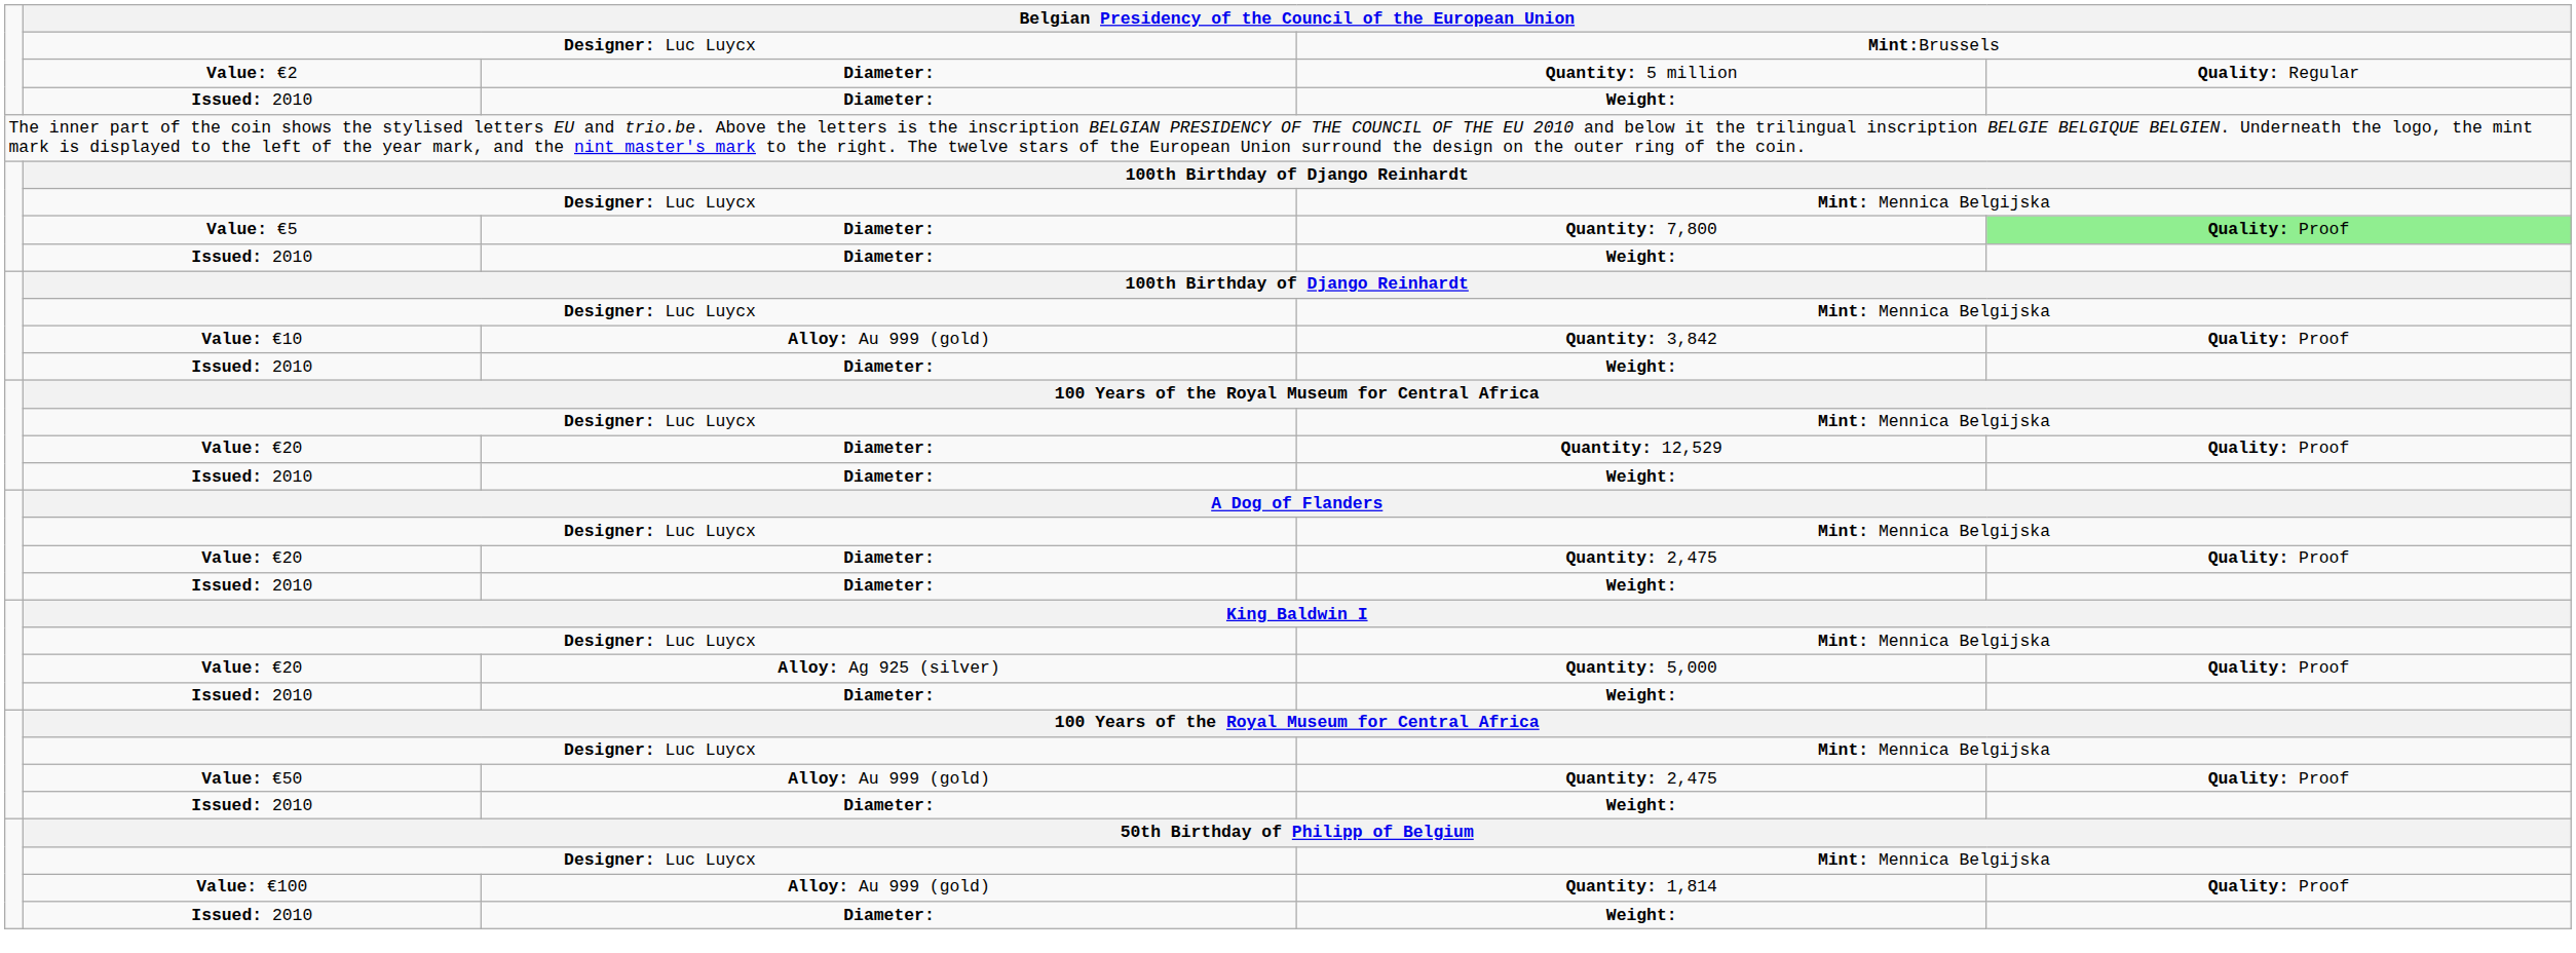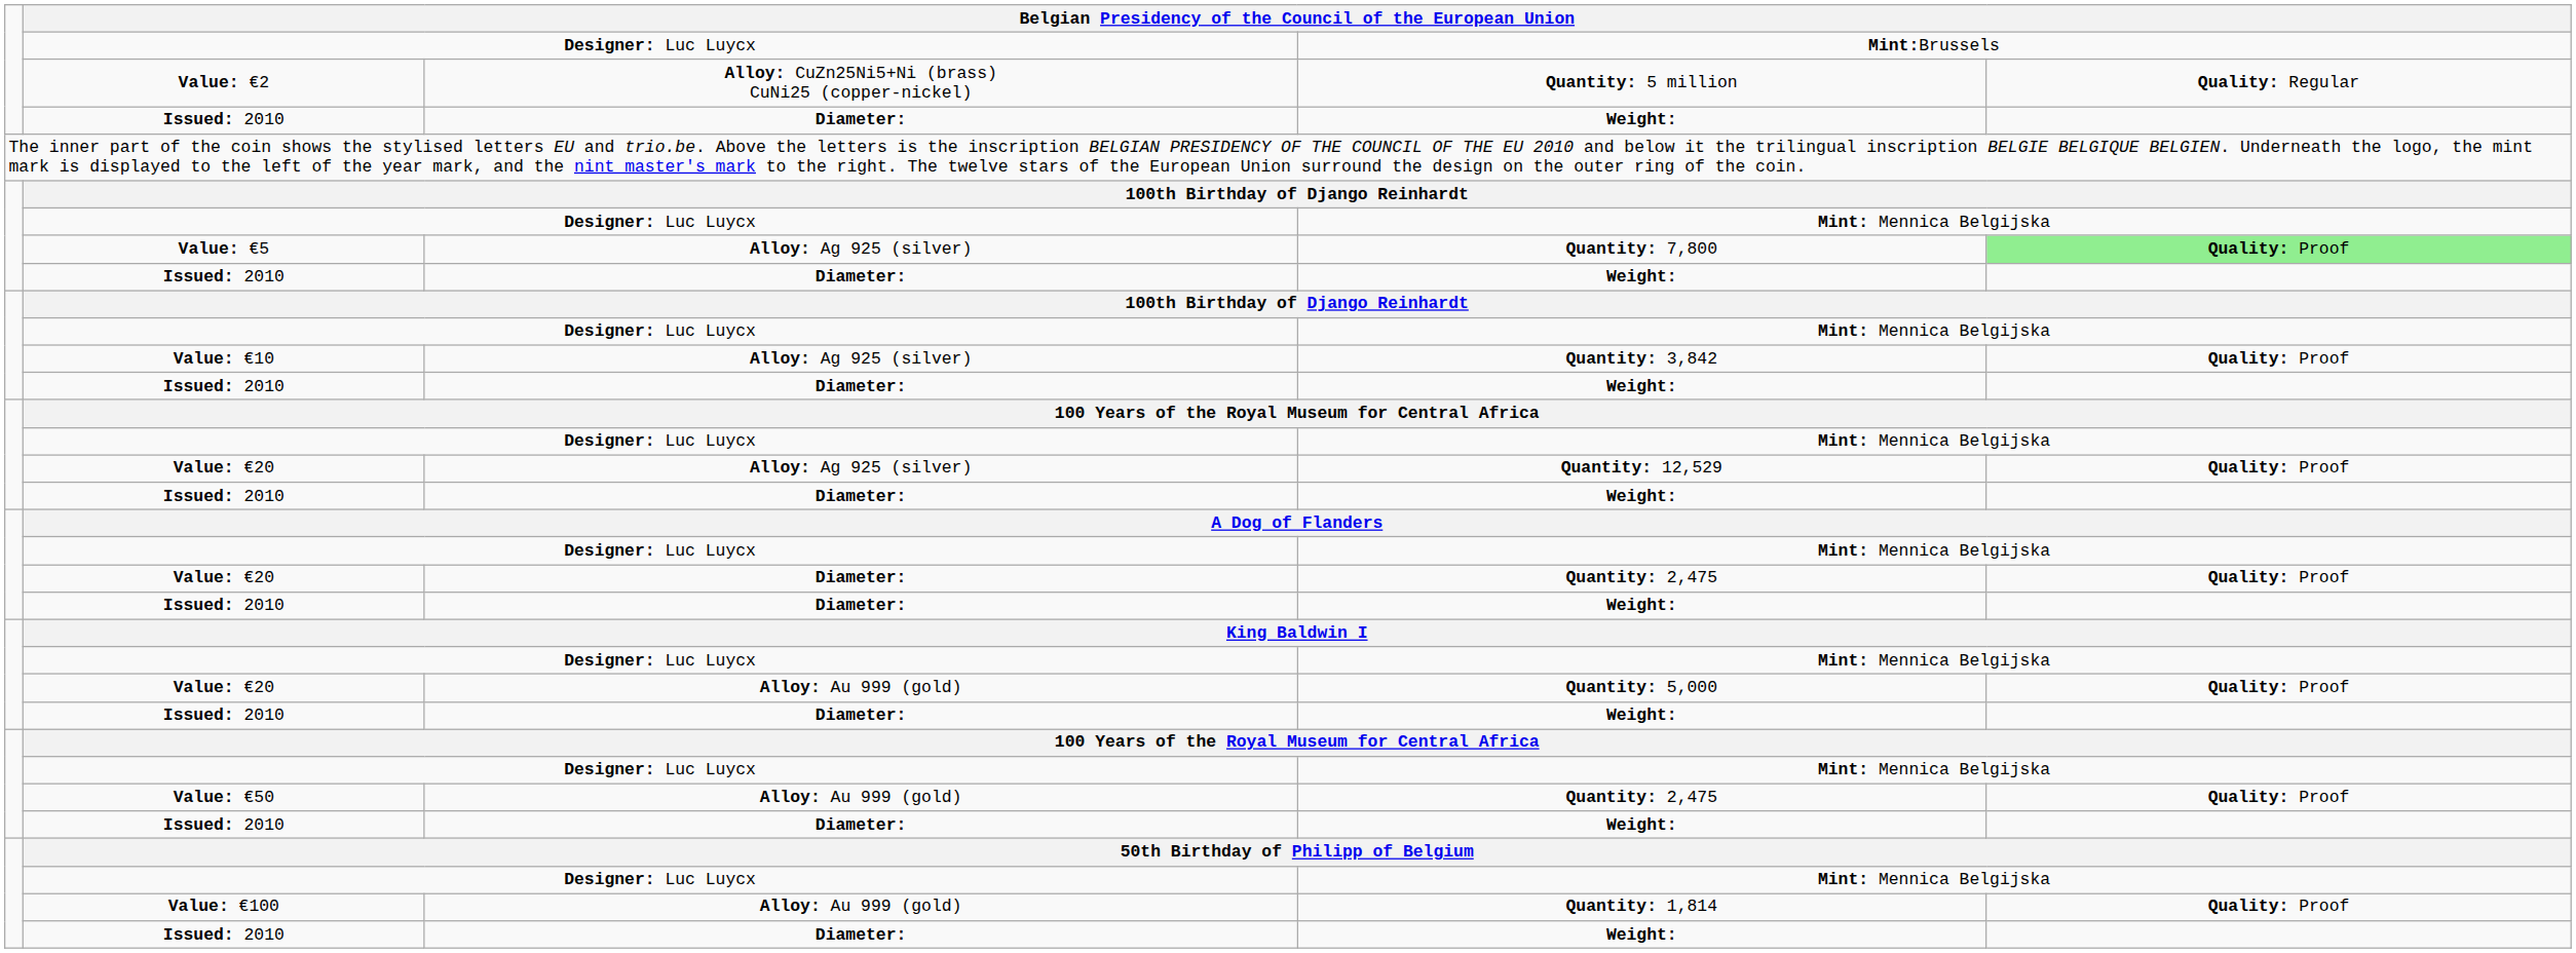 <table class="wikitable" style="width:100%;">
 <tr>
 <td rowspan="4"> </td>
 <th scope=col colspan="4"  style="text-align:center">Belgian <a href='#'>Presidency of the Council of the European Union</a></th>
 </tr>
 <tr style="text-align:center;">
 <td colspan="2"  style="width:50%; "><strong>Designer:</strong> Luc Luycx</td>
 <td colspan="2"  style="width:50%; "><strong>Mint:</strong>Brussels</td>
 </tr>
 <tr>
 <td align=center><strong>Value:</strong> €2</td>
-<td align=center><strong>Diameter:</strong> </td>
+<td align=center><strong>Alloy:</strong> CuZn25Ni5+Ni (brass)<br>CuNi25 (copper-nickel)</td>
 <td align=center><strong>Quantity:</strong> 5 million</td>
 <td align=center><strong>Quality:</strong> Regular</td>
 </tr>
 <tr>
 <td align=center><strong>Issued:</strong> 2010</td>
 <td align=center><strong>Diameter:</strong> </td>
 <td align=center><strong>Weight:</strong> </td>
 <td align=center></td>
 </tr>
 <tr>
 <td colspan="5" style="text-align:left;">The inner part of the coin shows the stylised letters <em>EU</em> and <em>trio.be</em>. Above the letters is the inscription <em>BELGIAN PRESIDENCY OF THE COUNCIL OF THE EU 2010</em> and below it the trilingual inscription <em>BELGIE BELGIQUE BELGIEN</em>. Underneath the logo, the mint mark is displayed to the left of the year mark, and the <a href='#'>nint master's mark</a> to the right. The twelve stars of the European Union surround the design on the outer ring of the coin.</td>
 </tr>
 <tr>
 <td rowspan="4"  style="width:330px; white-space:nowrap;"> </td>
 <th scope=col colspan="4"  style="text-align:center">100th Birthday of Django Reinhardt</th>
 </tr>
 <tr style="text-align:center;">
 <td colspan="2"  style="width:50%; "><strong>Designer:</strong> Luc Luycx</td>
 <td colspan="2"  style="width:50%; "><strong>Mint:</strong> Mennica Belgijska</td>
 </tr>
 <tr>
 <td align=center><strong>Value:</strong> €5</td>
-<td align=center><strong>Diameter:</strong> </td>
+<td align=center><strong>Alloy:</strong> Ag 925 (silver)</td>
 <td align=center><strong>Quantity:</strong> 7,800</td>
 <td align=center style="background: lightgreen;"><strong>Quality:</strong> Proof</td>
 </tr>
 <tr>
 <td align=center><strong>Issued:</strong> 2010</td>
 <td align=center><strong>Diameter:</strong> </td>
 <td align=center><strong>Weight:</strong> </td>
 <td align=center></td>
 </tr>
 <tr>
 <td rowspan="4"  style="width:330px; white-space:nowrap;"> </td>
 <th scope=col colspan="4"  style="text-align:center">100th Birthday of <a href='#'>Django Reinhardt</a></th>
 </tr>
 <tr style="text-align:center;">
 <td colspan="2"  style="width:50%; "><strong>Designer:</strong> Luc Luycx</td>
 <td colspan="2"  style="width:50%; "><strong>Mint:</strong> Mennica Belgijska</td>
 </tr>
 <tr>
 <td align=center><strong>Value:</strong> €10</td>
-<td align=center><strong>Alloy:</strong> Au 999 (gold)</td>
+<td align=center><strong>Alloy:</strong> Ag 925 (silver)</td>
 <td align=center><strong>Quantity:</strong> 3,842</td>
 <td align=center><strong>Quality:</strong> Proof</td>
 </tr>
 <tr>
 <td align=center><strong>Issued:</strong> 2010</td>
 <td align=center><strong>Diameter:</strong> </td>
 <td align=center><strong>Weight:</strong> </td>
 <td align=center></td>
 </tr>
 <tr>
 <td rowspan="4"  style="width:330px; white-space:nowrap;"> </td>
 <th scope=col colspan="4"  style="text-align:center">100 Years of the Royal Museum for Central Africa</th>
 </tr>
 <tr style="text-align:center;">
 <td colspan="2"  style="width:50%; "><strong>Designer:</strong> Luc Luycx</td>
 <td colspan="2"  style="width:50%; "><strong>Mint:</strong> Mennica Belgijska</td>
 </tr>
 <tr>
 <td align=center><strong>Value:</strong> €20</td>
-<td align=center><strong>Diameter:</strong> </td>
+<td align=center><strong>Alloy:</strong> Ag 925 (silver)</td>
 <td align=center><strong>Quantity:</strong> 12,529</td>
 <td align=center><strong>Quality:</strong> Proof</td>
 </tr>
 <tr>
 <td align=center><strong>Issued:</strong> 2010</td>
 <td align=center><strong>Diameter:</strong> </td>
 <td align=center><strong>Weight:</strong> </td>
 <td align=center></td>
 </tr>
 <tr>
 <td rowspan="4"  style="width:330px; white-space:nowrap;"> </td>
 <th scope=col colspan="4"  style="text-align:center"><a href='#'>A Dog of Flanders</a></th>
 </tr>
 <tr style="text-align:center;">
 <td colspan="2"  style="width:50%; "><strong>Designer:</strong> Luc Luycx</td>
 <td colspan="2"  style="width:50%; "><strong>Mint:</strong> Mennica Belgijska</td>
 </tr>
 <tr>
 <td align=center><strong>Value:</strong> €20</td>
 <td align=center><strong>Diameter:</strong> </td>
 <td align=center><strong>Quantity:</strong> 2,475</td>
 <td align=center><strong>Quality:</strong> Proof</td>
 </tr>
 <tr>
 <td align=center><strong>Issued:</strong> 2010</td>
 <td align=center><strong>Diameter:</strong> </td>
 <td align=center><strong>Weight:</strong> </td>
 <td align=center></td>
 </tr>
 <tr>
 <td rowspan="4"  style="width:330px; white-space:nowrap;"> </td>
 <th scope=col colspan="4"  style="text-align:center"><a href='#'>King Baldwin I</a></th>
 </tr>
 <tr style="text-align:center;">
 <td colspan="2"  style="width:50%; "><strong>Designer:</strong> Luc Luycx</td>
 <td colspan="2"  style="width:50%; "><strong>Mint:</strong> Mennica Belgijska</td>
 </tr>
 <tr>
 <td align=center><strong>Value:</strong> €20</td>
-<td align=center><strong>Alloy:</strong> Ag 925 (silver)</td>
+<td align=center><strong>Alloy:</strong> Au 999 (gold)</td>
 <td align=center><strong>Quantity:</strong> 5,000</td>
 <td align=center><strong>Quality:</strong> Proof</td>
 </tr>
 <tr>
 <td align=center><strong>Issued:</strong> 2010</td>
 <td align=center><strong>Diameter:</strong> </td>
 <td align=center><strong>Weight:</strong> </td>
 <td align=center></td>
 </tr>
 <tr>
 <td rowspan="4"  style="width:330px; white-space:nowrap;"> </td>
 <th scope=col colspan="4"  style="text-align:center">100 Years of the <a href='#'>Royal Museum for Central Africa</a></th>
 </tr>
 <tr style="text-align:center;">
 <td colspan="2"  style="width:50%; "><strong>Designer:</strong> Luc Luycx</td>
 <td colspan="2"  style="width:50%; "><strong>Mint:</strong> Mennica Belgijska</td>
 </tr>
 <tr>
 <td align=center><strong>Value:</strong> €50</td>
 <td align=center><strong>Alloy:</strong> Au 999 (gold)</td>
 <td align=center><strong>Quantity:</strong> 2,475</td>
 <td align=center><strong>Quality:</strong> Proof</td>
 </tr>
 <tr>
 <td align=center><strong>Issued:</strong> 2010</td>
 <td align=center><strong>Diameter:</strong> </td>
 <td align=center><strong>Weight:</strong> </td>
 <td align=center></td>
 </tr>
 <tr>
 <td rowspan="4"  style="width:330px; white-space:nowrap;"> </td>
 <th scope=col colspan="4"  style="text-align:center">50th Birthday of <a href='#'>Philipp of Belgium</a></th>
 </tr>
 <tr style="text-align:center;">
 <td colspan="2"  style="width:50%; "><strong>Designer:</strong> Luc Luycx</td>
 <td colspan="2"  style="width:50%; "><strong>Mint:</strong> Mennica Belgijska</td>
 </tr>
 <tr>
 <td align=center><strong>Value:</strong> €100</td>
 <td align=center><strong>Alloy:</strong> Au 999 (gold)</td>
 <td align=center><strong>Quantity:</strong> 1,814</td>
 <td align=center><strong>Quality:</strong> Proof</td>
 </tr>
 <tr>
 <td align=center><strong>Issued:</strong> 2010</td>
 <td align=center><strong>Diameter:</strong> </td>
 <td align=center><strong>Weight:</strong> </td>
 <td align=center></td>
 </tr>
 </table>
